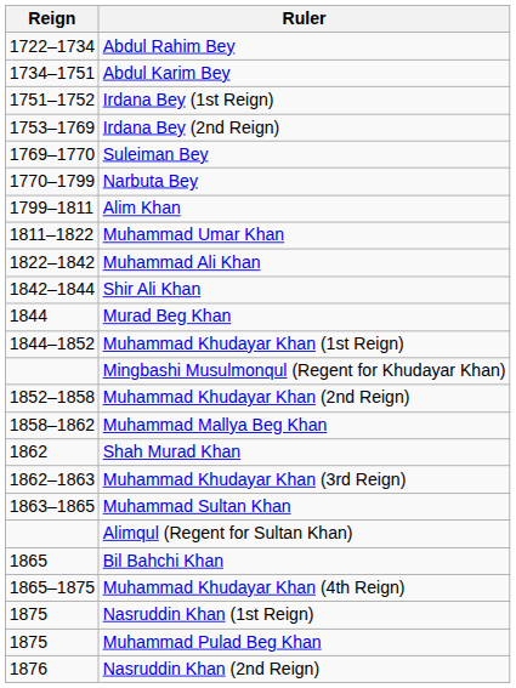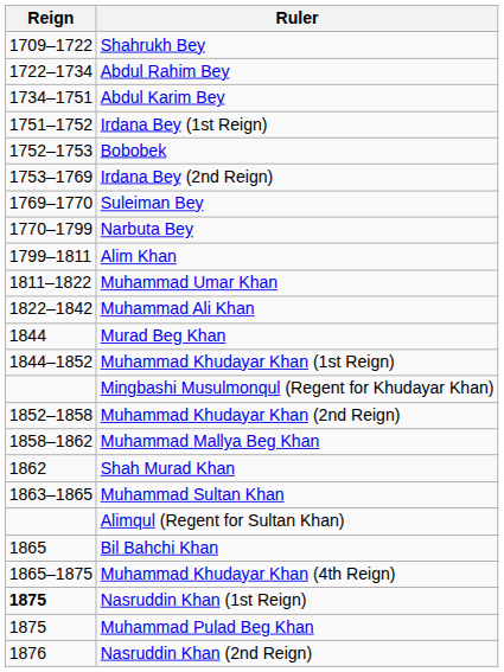 <table class="wikitable">
 <tr>
 <th>Reign</th>
 <th>Ruler</th>
+</tr>
+<tr>
+<td>1709–1722</td>
+<td><a href='#'>Shahrukh Bey</a></td>
 </tr>
 <tr>
 <td>1722–1734</td>
 <td><a href='#'>Abdul Rahim Bey</a></td>
 </tr>
 <tr>
 <td>1734–1751</td>
 <td><a href='#'>Abdul Karim Bey</a></td>
 </tr>
 <tr>
 <td>1751–1752</td>
 <td><a href='#'>Irdana Bey</a> (1st Reign)</td>
+</tr>
+<tr>
+<td>1752–1753</td>
+<td><a href='#'>Bobobek</a></td>
 </tr>
 <tr>
 <td>1753–1769</td>
 <td><a href='#'>Irdana Bey</a> (2nd Reign)</td>
 </tr>
 <tr>
 <td>1769–1770</td>
 <td><a href='#'>Suleiman Bey</a></td>
 </tr>
 <tr>
 <td>1770–1799</td>
 <td><a href='#'>Narbuta Bey</a></td>
 </tr>
 <tr>
 <td>1799–1811</td>
 <td><a href='#'>Alim Khan</a></td>
 </tr>
 <tr>
 <td>1811–1822</td>
 <td><a href='#'>Muhammad Umar Khan</a></td>
 </tr>
 <tr>
 <td>1822–1842</td>
 <td><a href='#'>Muhammad Ali Khan</a></td>
 </tr>
 <tr>
-<td>1842–1844</td>
-<td><a href='#'>Shir Ali Khan</a></td>
-</tr>
-<tr>
 <td>1844</td>
 <td><a href='#'>Murad Beg Khan</a></td>
 </tr>
 <tr>
 <td>1844–1852</td>
 <td><a href='#'>Muhammad Khudayar Khan</a> (1st Reign)</td>
 </tr>
 <tr>
 <td></td>
 <td><a href='#'>Mingbashi Musulmonqul</a> (Regent for Khudayar Khan)</td>
 </tr>
 <tr>
 <td>1852–1858</td>
 <td><a href='#'>Muhammad Khudayar Khan</a> (2nd Reign)</td>
 </tr>
 <tr>
 <td>1858–1862</td>
 <td><a href='#'>Muhammad Mallya Beg Khan</a></td>
 </tr>
 <tr>
 <td>1862</td>
 <td><a href='#'>Shah Murad Khan</a></td>
 </tr>
 <tr>
-<td>1862–1863</td>
-<td><a href='#'>Muhammad Khudayar Khan</a> (3rd Reign)</td>
-</tr>
-<tr>
 <td>1863–1865</td>
 <td><a href='#'>Muhammad Sultan Khan</a></td>
 </tr>
 <tr>
 <td></td>
 <td><a href='#'>Alimqul</a> (Regent for Sultan Khan)</td>
 </tr>
 <tr>
 <td>1865</td>
 <td><a href='#'>Bil Bahchi Khan</a></td>
 </tr>
 <tr>
 <td>1865–1875</td>
 <td><a href='#'>Muhammad Khudayar Khan</a> (4th Reign)</td>
 </tr>
 <tr>
-<td>1875</td>
+<td><strong>1875</strong></td>
 <td><a href='#'>Nasruddin Khan</a> (1st Reign)</td>
 </tr>
 <tr>
 <td>1875</td>
 <td><a href='#'>Muhammad Pulad Beg Khan</a></td>
 </tr>
 <tr>
 <td>1876</td>
 <td><a href='#'>Nasruddin Khan</a> (2nd Reign)</td>
 </tr>
 </table>
